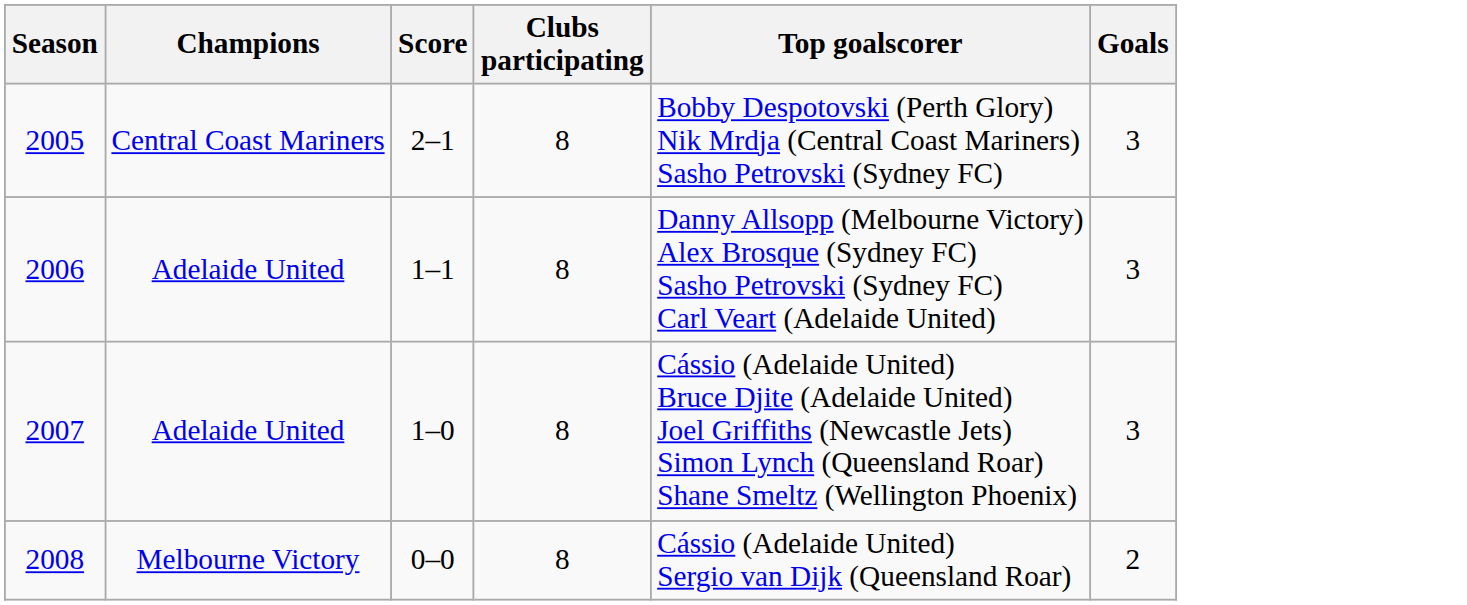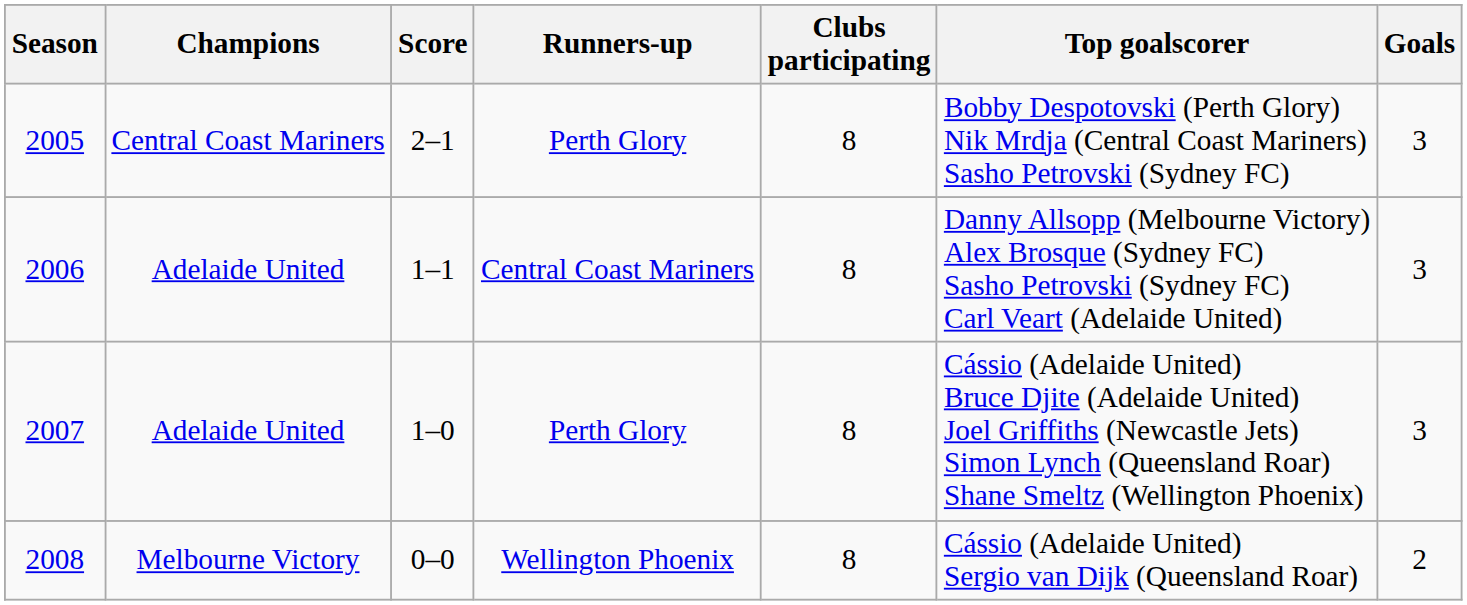 <table class="wikitable">
 <tr>
 <th>Season</th>
 <th>Champions</th>
 <th>Score</th>
+<th>Runners-up</th>
 <th>Clubs<br>participating</th>
 <th>Top goalscorer</th>
 <th>Goals</th>
 </tr>
 <tr>
 <td align="center"><a href='#'>2005</a></td>
 <td align="center"><a href='#'>Central Coast Mariners</a></td>
 <td align="center">2–1</td>
+<td align="center"><a href='#'>Perth Glory</a></td>
 <td align="center">8</td>
 <td align="left"> <a href='#'>Bobby Despotovski</a> (Perth Glory)<br> <a href='#'>Nik Mrdja</a> (Central Coast Mariners)<br> <a href='#'>Sasho Petrovski</a> (Sydney FC)</td>
 <td align="center">3</td>
 </tr>
 <tr>
 <td align="center"><a href='#'>2006</a></td>
 <td align="center"><a href='#'>Adelaide United</a></td>
 <td align="center">1–1 </td>
+<td align="center"><a href='#'>Central Coast Mariners</a></td>
 <td align="center">8</td>
 <td align="left"> <a href='#'>Danny Allsopp</a> (Melbourne Victory)<br> <a href='#'>Alex Brosque</a> (Sydney FC)<br> <a href='#'>Sasho Petrovski</a> (Sydney FC)<br> <a href='#'>Carl Veart</a> (Adelaide United)</td>
 <td align="center">3</td>
 </tr>
 <tr>
 <td align="center"><a href='#'>2007</a></td>
 <td align="center"><a href='#'>Adelaide United</a></td>
 <td align="center">1–0</td>
+<td align="center"><a href='#'>Perth Glory</a></td>
 <td align="center">8</td>
 <td align="left"> <a href='#'>Cássio</a> (Adelaide United)<br> <a href='#'>Bruce Djite</a> (Adelaide United)<br> <a href='#'>Joel Griffiths</a> (Newcastle Jets)<br> <a href='#'>Simon Lynch</a> (Queensland Roar)<br> <a href='#'>Shane Smeltz</a> (Wellington Phoenix)</td>
 <td align="center">3</td>
 </tr>
 <tr>
 <td align="center"><a href='#'>2008</a></td>
 <td align="center"><a href='#'>Melbourne Victory</a></td>
 <td align="center">0–0 </td>
+<td align="center"><a href='#'>Wellington Phoenix</a></td>
 <td align="center">8</td>
 <td align="left"> <a href='#'>Cássio</a> (Adelaide United)<br> <a href='#'>Sergio van Dijk</a> (Queensland Roar)</td>
 <td align="center">2</td>
 </tr>
 </table>
